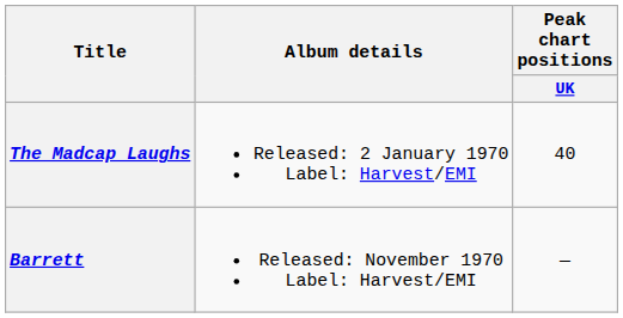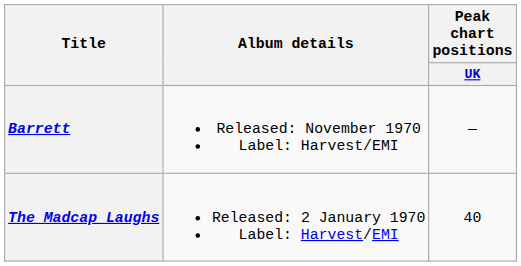 <table class="wikitable plainrowheaders" style="text-align:center;">
 <tr>
 <th scope="col" rowspan="2">Title</th>
 <th scope="col" rowspan="2">Album details</th>
 <th scope="col">Peak chart positions</th>
 </tr>
 <tr>
 <th style="width:3em;font-size:90%;"><a href='#'>UK</a><br></th>
 </tr>
 <tr>
+<th scope="row" style="text-align:left;"><em><a href='#'>Barrett</a></em></th>
+<td><br><ul><li>Released: November 1970</li><li>Label: Harvest/EMI</li></ul></td>
+<td>—</td>
+</tr>
+<tr>
 <th scope="row" style="text-align:left;"><em><a href='#'>The Madcap Laughs</a></em></th>
 <td><br><ul><li>Released: 2 January 1970</li><li>Label: <a href='#'>Harvest</a>/<a href='#'>EMI</a></li></ul></td>
 <td>40</td>
 </tr>
-<tr>
-<th scope="row" style="text-align:left;"><em><a href='#'>Barrett</a></em></th>
-<td><br><ul><li>Released: November 1970</li><li>Label: Harvest/EMI</li></ul></td>
-<td>—</td>
-</tr>
 </table>
